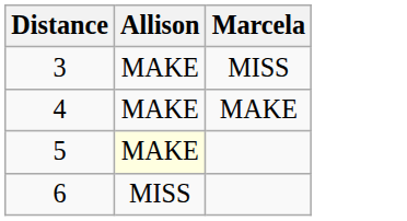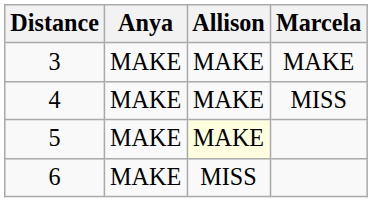 <table class="wikitable" style="text-align:center;">
 <tr>
 <th>Distance</th>
+<th>Anya</th>
 <th>Allison</th>
 <th>Marcela</th>
 </tr>
 <tr>
 <td>3</td>
 <td>MAKE</td>
-<td>MISS</td>
+<td>MAKE</td>
+<td>MAKE</td>
 </tr>
 <tr>
 <td>4</td>
 <td>MAKE</td>
 <td>MAKE</td>
+<td>MISS</td>
 </tr>
 <tr>
 <td>5</td>
+<td>MAKE</td>
 <td style="background: lightyellow;">MAKE</td>
 <td></td>
 </tr>
 <tr>
 <td>6</td>
+<td>MAKE</td>
 <td>MISS</td>
 <td></td>
 </tr>
 </table>
